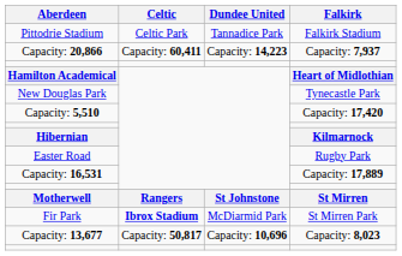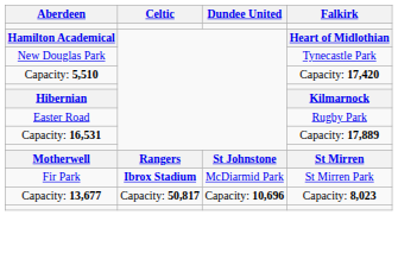 <table class="wikitable" style="text-align:center">
 <tr>
 <th><a href='#'>Aberdeen</a></th>
 <th><a href='#'>Celtic</a></th>
 <th><a href='#'>Dundee United</a></th>
 <th><a href='#'>Falkirk</a></th>
-</tr>
-<tr>
-<td><a href='#'>Pittodrie Stadium</a></td>
-<td><a href='#'>Celtic Park</a></td>
-<td><a href='#'>Tannadice Park</a></td>
-<td><a href='#'>Falkirk Stadium</a></td>
-</tr>
-<tr>
-<td>Capacity: <strong>20,866</strong></td>
-<td>Capacity: <strong>60,411</strong></td>
-<td>Capacity: <strong>14,223</strong></td>
-<td>Capacity: <strong>7,937</strong></td>
 </tr>
 <tr>
 <td></td>
 <td></td>
 <td></td>
 <td></td>
 </tr>
 <tr>
 <th><a href='#'>Hamilton Academical</a></th>
 <td rowspan="8" colspan="2"></td>
 <th><a href='#'>Heart of Midlothian</a></th>
 </tr>
 <tr>
 <td><a href='#'>New Douglas Park</a></td>
 <td><a href='#'>Tynecastle Park</a></td>
 </tr>
 <tr>
 <td>Capacity: <strong>5,510</strong></td>
 <td>Capacity: <strong>17,420</strong></td>
 </tr>
 <tr>
 <td></td>
 <td></td>
 </tr>
 <tr>
 <th><a href='#'>Hibernian</a></th>
 <th><a href='#'>Kilmarnock</a></th>
 </tr>
 <tr>
 <td><a href='#'>Easter Road</a></td>
 <td><a href='#'>Rugby Park</a></td>
 </tr>
 <tr>
 <td>Capacity: <strong>16,531</strong></td>
 <td>Capacity: <strong>17,889</strong></td>
 </tr>
 <tr>
 <td></td>
 <td></td>
 </tr>
 <tr>
 <th><a href='#'>Motherwell</a></th>
 <th><a href='#'>Rangers</a></th>
 <th><a href='#'>St Johnstone</a></th>
 <th><a href='#'>St Mirren</a></th>
 </tr>
 <tr>
 <td><a href='#'>Fir Park</a></td>
 <td><strong><a href='#'>Ibrox Stadium</a></strong></td>
 <td><a href='#'>McDiarmid Park</a></td>
 <td><a href='#'>St Mirren Park</a></td>
 </tr>
 <tr>
 <td>Capacity: <strong>13,677</strong></td>
 <td>Capacity: <strong>50,817</strong></td>
 <td>Capacity: <strong>10,696</strong></td>
 <td>Capacity: <strong>8,023</strong></td>
 </tr>
 <tr>
 <td></td>
 <td></td>
 <td></td>
 <td></td>
 </tr>
 </table>
